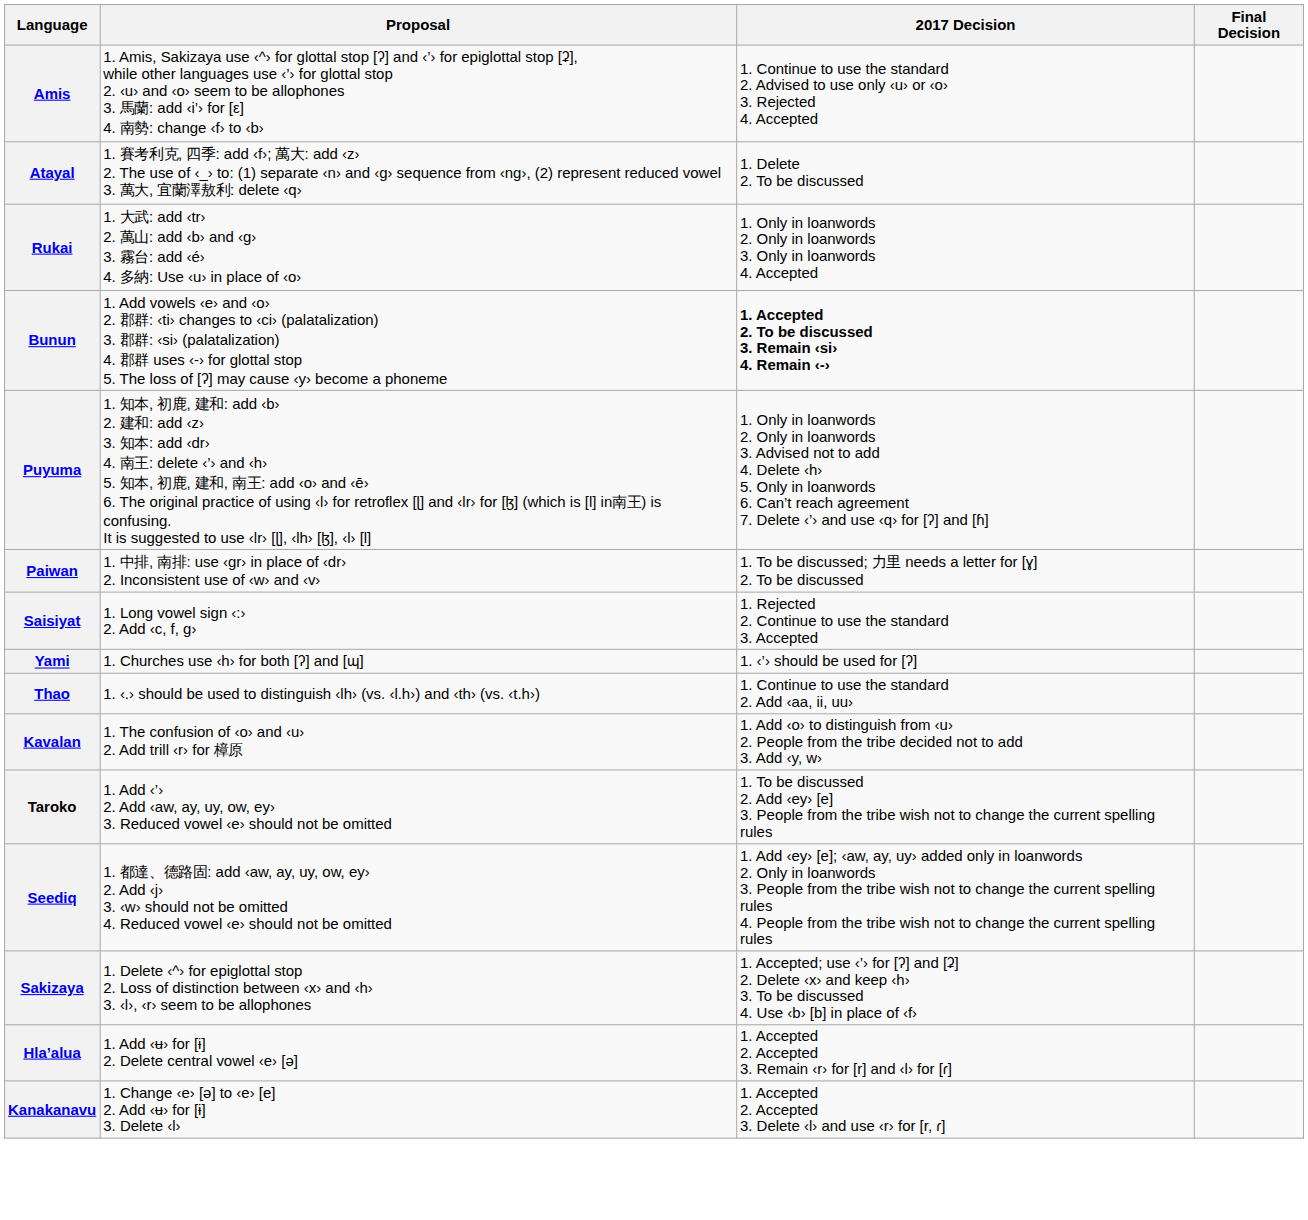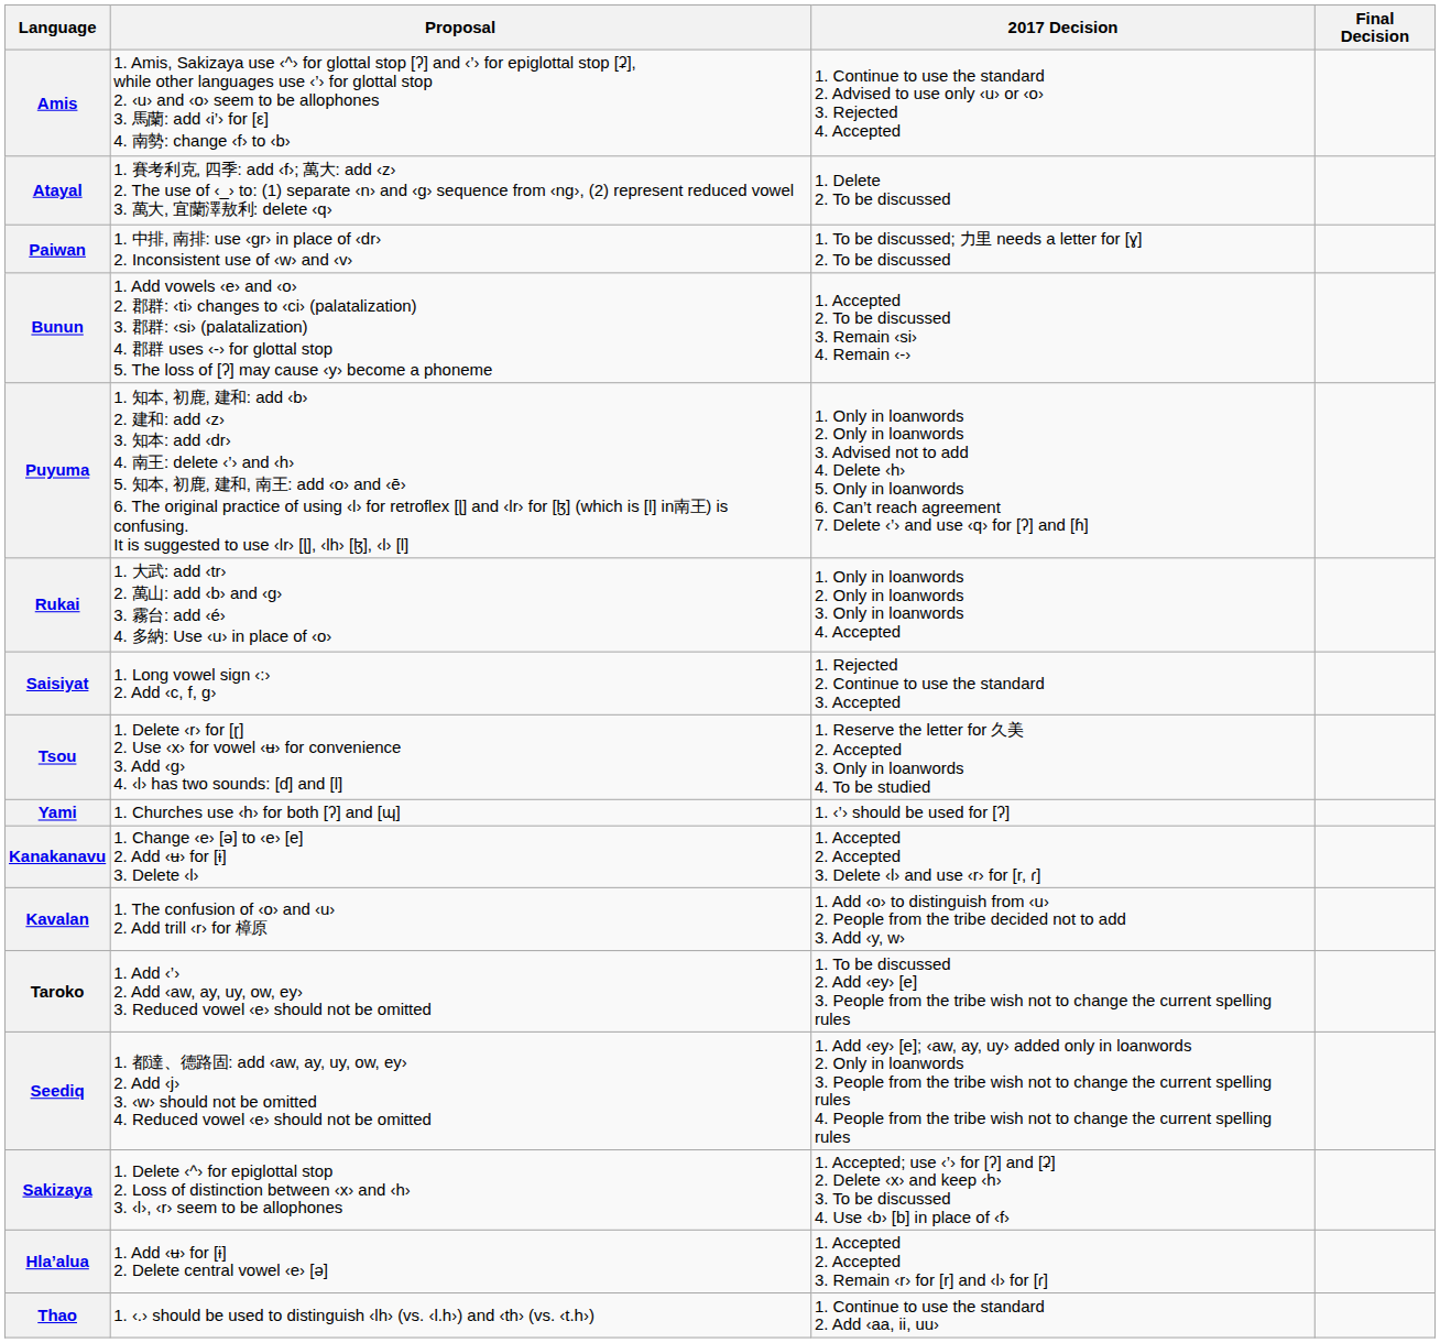 <table class=wikitable style="text-align:left; font-size:90%;">
 <tr>
 <th>Language</th>
 <th>Proposal</th>
 <th>2017 Decision</th>
 <th>Final Decision</th>
 </tr>
 <tr>
 <th><a href='#'>Amis</a></th>
 <td>1.	Amis, Sakizaya use ‹^› for glottal stop [ʔ] and ‹’› for epiglottal stop [ʡ], <br>while other languages use ‹’› for glottal stop <br>2. ‹u› and ‹o› seem to be allophones <br>3. 馬蘭: add ‹i’› for [ε] <br>4. 南勢: change ‹f› to ‹b›</td>
 <td>1. Continue to use the standard <br>2. Advised to use only ‹u› or ‹o› <br>3. Rejected <br>4. Accepted</td>
 <td></td>
 </tr>
 <tr>
 <th><a href='#'>Atayal</a></th>
 <td>1. 賽考利克, 四季: add ‹f›; 萬大: add ‹z› <br>2. The use of ‹_› to: (1) separate ‹n› and ‹g› sequence from ‹ng›, (2) represent reduced vowel <br>3. 萬大, 宜蘭澤敖利: delete ‹q›</td>
 <td>1. Delete <br>2. To be discussed</td>
 <td></td>
 </tr>
 <tr>
-<th><a href='#'>Rukai</a></th>
-<td>1. 大武: add ‹tr› <br>2. 萬山: add ‹b› and ‹g› <br>3. 霧台: add ‹é› <br>4. 多納: Use ‹u› in place of ‹o›</td>
-<td>1. Only in loanwords <br>2. Only in loanwords <br>3. Only in loanwords <br>4. Accepted</td>
+<th><a href='#'>Paiwan</a></th>
+<td>1. 中排, 南排: use ‹gr› in place of ‹dr› <br>2. Inconsistent use of ‹w› and ‹v›</td>
+<td>1. To be discussed; 力里 needs a letter for [ɣ] <br>2. To be discussed</td>
 <td></td>
 </tr>
 <tr>
 <th><a href='#'>Bunun</a></th>
 <td>1. Add vowels ‹e› and ‹o› <br>2. 郡群: ‹ti› changes to ‹ci› (palatalization) <br>3. 郡群: ‹si› (palatalization) <br>4. 郡群 uses ‹-› for glottal stop <br>5. The loss of [ʔ] may cause ‹y› become a phoneme</td>
-<td><strong>1. Accepted <br>2. To be discussed <br>3. Remain ‹si› <br>4. Remain ‹-›</strong></td>
+<td>1. Accepted <br>2. To be discussed <br>3. Remain ‹si› <br>4. Remain ‹-›</td>
 <td></td>
 </tr>
 <tr>
 <th><a href='#'>Puyuma</a></th>
 <td>1. 知本, 初鹿, 建和: add ‹b› <br>2. 建和: add ‹z› <br>3. 知本: add ‹dr› <br>4. 南王: delete ‹’› and ‹h› <br>5. 知本, 初鹿, 建和, 南王: add ‹o› and ‹ē› <br>6. The original practice of using ‹l› for retroflex [ɭ] and ‹lr› for [ɮ] (which is [l] in南王) is confusing. <br>It is suggested to use ‹lr› [ɭ], ‹lh› [ɮ], ‹l› [l]</td>
 <td>1. Only in loanwords <br>2. Only in loanwords <br>3. Advised not to add <br>4. Delete ‹h› <br>5. Only in loanwords <br>6. Can’t reach agreement <br>7. Delete ‹’› and use ‹q› for [ʔ] and [ɦ]</td>
 <td></td>
 </tr>
 <tr>
-<th><a href='#'>Paiwan</a></th>
-<td>1. 中排, 南排: use ‹gr› in place of ‹dr› <br>2. Inconsistent use of ‹w› and ‹v›</td>
-<td>1. To be discussed; 力里 needs a letter for [ɣ] <br>2. To be discussed</td>
+<th><a href='#'>Rukai</a></th>
+<td>1. 大武: add ‹tr› <br>2. 萬山: add ‹b› and ‹g› <br>3. 霧台: add ‹é› <br>4. 多納: Use ‹u› in place of ‹o›</td>
+<td>1. Only in loanwords <br>2. Only in loanwords <br>3. Only in loanwords <br>4. Accepted</td>
 <td></td>
 </tr>
 <tr>
 <th><a href='#'>Saisiyat</a></th>
 <td>1. Long vowel sign ‹:› <br>2. Add ‹c, f, g›</td>
 <td>1. Rejected <br>2. Continue to use the standard <br>3. Accepted</td>
 <td></td>
 </tr>
 <tr>
+<th><a href='#'>Tsou</a></th>
+<td>1. Delete ‹r› for [ɽ] <br>2. Use ‹x› for vowel ‹ʉ› for convenience <br>3. Add ‹g› <br>4. ‹l› has two sounds: [ɗ] and [l]</td>
+<td>1. Reserve the letter for 久美 <br>2. Accepted <br>3. Only in loanwords <br>4. To be studied</td>
+<td></td>
+</tr>
+<tr>
 <th><a href='#'>Yami</a></th>
 <td>1. Churches use ‹h› for both [ʔ] and [ɰ]</td>
 <td>1. ‹’› should be used for [ʔ]</td>
 <td></td>
 </tr>
 <tr>
-<th><a href='#'>Thao</a></th>
-<td>1. ‹.› should be used to distinguish ‹lh› (vs. ‹l.h›) and ‹th› (vs. ‹t.h›)</td>
-<td>1. Continue to use the standard <br>2. Add ‹aa, ii, uu›</td>
+<th><a href='#'>Kanakanavu</a></th>
+<td>1. Change ‹e› [ə] to ‹e› [e] <br>2. Add ‹ʉ› for [ɨ] <br>3. Delete ‹l›</td>
+<td>1. Accepted <br>2. Accepted <br>3. Delete ‹l› and use ‹r› for [r, ɾ]</td>
 <td></td>
 </tr>
 <tr>
 <th><a href='#'>Kavalan</a></th>
 <td>1. The confusion of ‹o› and ‹u› <br>2. Add trill ‹r› for 樟原</td>
 <td>1. Add ‹o› to distinguish from ‹u› <br>2. People from the tribe decided not to add <br>3. Add ‹y, w›</td>
 <td></td>
 </tr>
 <tr>
 <th>Taroko</th>
 <td>1. Add ‹’› <br>2. Add ‹aw, ay, uy, ow, ey› <br>3. Reduced vowel ‹e› should not be omitted</td>
 <td>1. To be discussed <br>2. Add ‹ey› [e] <br>3. People from the tribe wish not to change the current spelling rules</td>
 <td></td>
 </tr>
 <tr>
 <th><a href='#'>Seediq</a></th>
 <td>1. 都達、德路固: add ‹aw, ay, uy, ow, ey› <br>2. Add ‹j› <br>3. ‹w› should not be omitted <br>4. Reduced vowel ‹e› should not be omitted</td>
 <td>1. Add ‹ey› [e]; ‹aw, ay, uy› added only in loanwords <br>2. Only in loanwords <br>3. People from the tribe wish not to change the current spelling rules <br>4. People from the tribe wish not to change the current spelling rules</td>
 <td></td>
 </tr>
 <tr>
 <th><a href='#'>Sakizaya</a></th>
 <td>1. Delete ‹^› for epiglottal stop <br>2. Loss of distinction between ‹x› and ‹h› <br>3. ‹l›, ‹r› seem to be allophones</td>
 <td>1. Accepted; use ‹’› for [ʔ] and [ʡ] <br>2. Delete ‹x› and keep ‹h› <br>3. To be discussed <br>4. Use ‹b› [b] in place of ‹f›</td>
 <td></td>
 </tr>
 <tr>
 <th><a href='#'>Hla’alua</a></th>
 <td>1. Add ‹ʉ› for [ɨ] <br>2. Delete central vowel ‹e› [ə]</td>
 <td>1. Accepted <br>2. Accepted <br>3. Remain ‹r› for [r] and ‹l› for [ɾ]</td>
 <td></td>
 </tr>
 <tr>
-<th><a href='#'>Kanakanavu</a></th>
-<td>1. Change ‹e› [ə] to ‹e› [e] <br>2. Add ‹ʉ› for [ɨ] <br>3. Delete ‹l›</td>
-<td>1. Accepted <br>2. Accepted <br>3. Delete ‹l› and use ‹r› for [r, ɾ]</td>
+<th><a href='#'>Thao</a></th>
+<td>1. ‹.› should be used to distinguish ‹lh› (vs. ‹l.h›) and ‹th› (vs. ‹t.h›)</td>
+<td>1. Continue to use the standard <br>2. Add ‹aa, ii, uu›</td>
 <td></td>
 </tr>
 </table>
